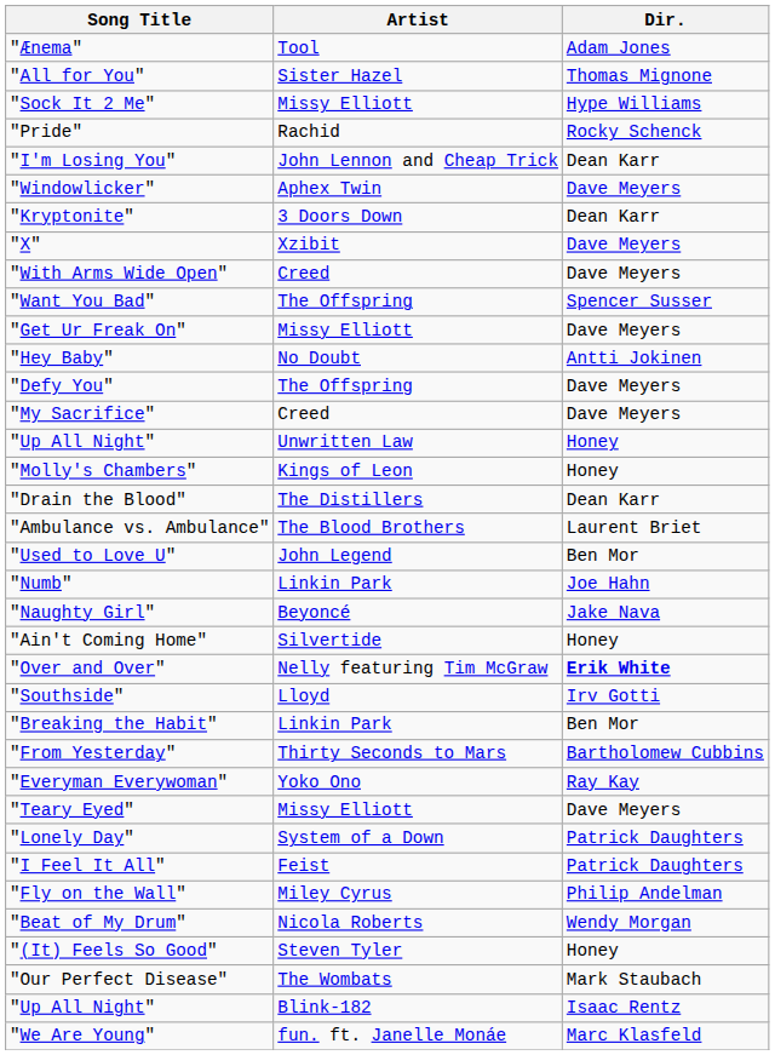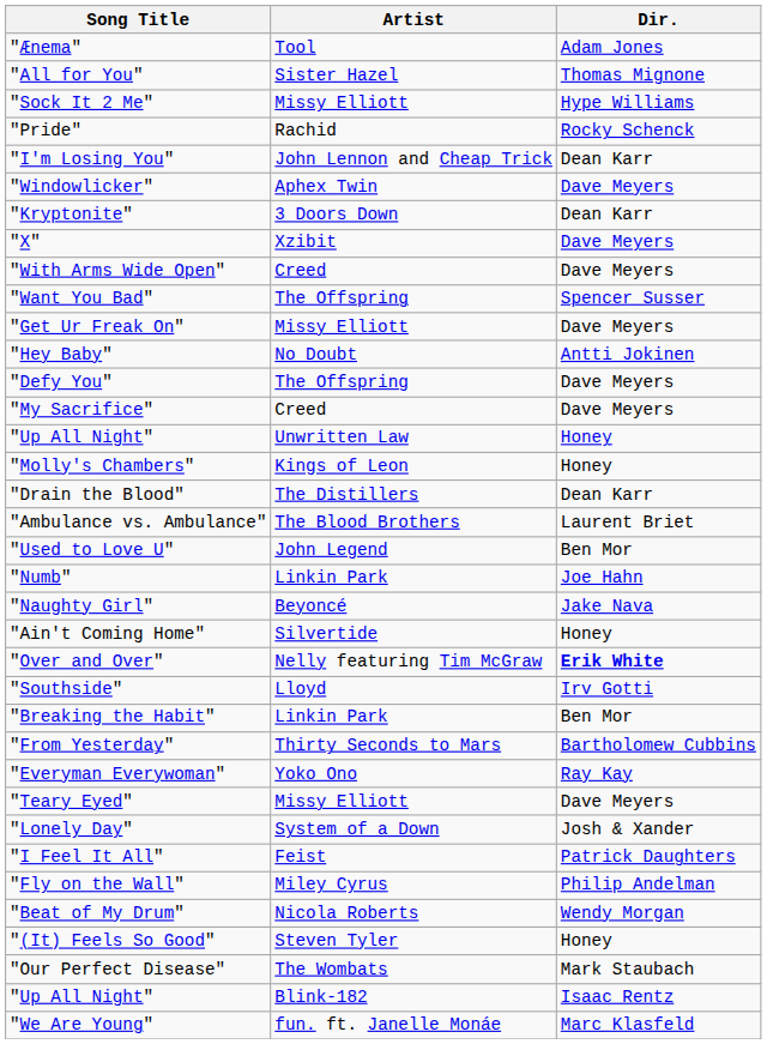 <table class="wikitable sortable">
 <tr>
 <th>Song Title</th>
 <th>Artist</th>
 <th>Dir.</th>
 </tr>
 <tr>
 <td>"<a href='#'>Ænema</a>"</td>
 <td><a href='#'>Tool</a></td>
 <td><a href='#'>Adam Jones</a></td>
 </tr>
 <tr>
 <td>"<a href='#'>All for You</a>"</td>
 <td><a href='#'>Sister Hazel</a></td>
 <td><a href='#'>Thomas Mignone</a></td>
 </tr>
 <tr>
 <td>"<a href='#'>Sock It 2 Me</a>"</td>
 <td><a href='#'>Missy Elliott</a></td>
 <td><a href='#'>Hype Williams</a></td>
 </tr>
 <tr>
 <td>"Pride"</td>
 <td>Rachid</td>
 <td><a href='#'>Rocky Schenck</a></td>
 </tr>
 <tr>
 <td>"<a href='#'>I'm Losing You</a>"</td>
 <td><a href='#'>John Lennon</a> and <a href='#'>Cheap Trick</a></td>
 <td>Dean Karr</td>
 </tr>
 <tr>
 <td>"<a href='#'>Windowlicker</a>"</td>
 <td><a href='#'>Aphex Twin</a></td>
 <td><a href='#'>Dave Meyers</a></td>
 </tr>
 <tr>
 <td>"<a href='#'>Kryptonite</a>"</td>
 <td><a href='#'>3 Doors Down</a></td>
 <td>Dean Karr</td>
 </tr>
 <tr>
 <td>"<a href='#'>X</a>"</td>
 <td><a href='#'>Xzibit</a></td>
 <td><a href='#'>Dave Meyers</a></td>
 </tr>
 <tr>
 <td>"<a href='#'>With Arms Wide Open</a>"</td>
 <td><a href='#'>Creed</a></td>
 <td>Dave Meyers</td>
 </tr>
 <tr>
 <td>"<a href='#'>Want You Bad</a>"</td>
 <td><a href='#'>The Offspring</a></td>
 <td><a href='#'>Spencer Susser</a></td>
 </tr>
 <tr>
 <td>"<a href='#'>Get Ur Freak On</a>"</td>
 <td><a href='#'>Missy Elliott</a></td>
 <td>Dave Meyers</td>
 </tr>
 <tr>
 <td>"<a href='#'>Hey Baby</a>"</td>
 <td><a href='#'>No Doubt</a></td>
 <td><a href='#'>Antti Jokinen</a></td>
 </tr>
 <tr>
 <td>"<a href='#'>Defy You</a>"</td>
 <td><a href='#'>The Offspring</a></td>
 <td>Dave Meyers</td>
 </tr>
 <tr>
 <td>"<a href='#'>My Sacrifice</a>"</td>
 <td>Creed</td>
 <td>Dave Meyers</td>
 </tr>
 <tr>
 <td>"<a href='#'>Up All Night</a>"</td>
 <td><a href='#'>Unwritten Law</a></td>
 <td><a href='#'>Honey</a></td>
 </tr>
 <tr>
 <td>"<a href='#'>Molly's Chambers</a>"</td>
 <td><a href='#'>Kings of Leon</a></td>
 <td>Honey</td>
 </tr>
 <tr>
 <td>"Drain the Blood"</td>
 <td><a href='#'>The Distillers</a></td>
 <td>Dean Karr</td>
 </tr>
 <tr>
 <td>"Ambulance vs. Ambulance"</td>
 <td><a href='#'>The Blood Brothers</a></td>
 <td>Laurent Briet</td>
 </tr>
 <tr>
 <td>"<a href='#'>Used to Love U</a>"</td>
 <td><a href='#'>John Legend</a></td>
 <td>Ben Mor</td>
 </tr>
 <tr>
 <td>"<a href='#'>Numb</a>"</td>
 <td><a href='#'>Linkin Park</a></td>
 <td><a href='#'>Joe Hahn</a></td>
 </tr>
 <tr>
 <td>"<a href='#'>Naughty Girl</a>"</td>
 <td><a href='#'>Beyoncé</a></td>
 <td><a href='#'>Jake Nava</a></td>
 </tr>
 <tr>
 <td>"Ain't Coming Home"</td>
 <td><a href='#'>Silvertide</a></td>
 <td>Honey</td>
 </tr>
 <tr>
 <td>"<a href='#'>Over and Over</a>"</td>
 <td><a href='#'>Nelly</a> featuring <a href='#'>Tim McGraw</a></td>
 <td><strong><a href='#'>Erik White</a></strong></td>
 </tr>
 <tr>
 <td>"<a href='#'>Southside</a>"</td>
 <td><a href='#'>Lloyd</a></td>
 <td><a href='#'>Irv Gotti</a></td>
 </tr>
 <tr>
 <td>"<a href='#'>Breaking the Habit</a>"</td>
 <td><a href='#'>Linkin Park</a></td>
 <td>Ben Mor</td>
 </tr>
 <tr>
 <td>"<a href='#'>From Yesterday</a>"</td>
 <td><a href='#'>Thirty Seconds to Mars</a></td>
 <td><a href='#'>Bartholomew Cubbins</a></td>
 </tr>
 <tr>
 <td>"<a href='#'>Everyman Everywoman</a>"</td>
 <td><a href='#'>Yoko Ono</a></td>
 <td><a href='#'>Ray Kay</a></td>
 </tr>
 <tr>
 <td>"<a href='#'>Teary Eyed</a>"</td>
 <td><a href='#'>Missy Elliott</a></td>
 <td>Dave Meyers</td>
 </tr>
 <tr>
 <td>"<a href='#'>Lonely Day</a>"</td>
 <td><a href='#'>System of a Down</a></td>
-<td><a href='#'>Patrick Daughters</a></td>
+<td>Josh & Xander</td>
 </tr>
 <tr>
 <td>"<a href='#'>I Feel It All</a>"</td>
 <td><a href='#'>Feist</a></td>
 <td><a href='#'>Patrick Daughters</a></td>
 </tr>
 <tr>
 <td>"<a href='#'>Fly on the Wall</a>"</td>
 <td><a href='#'>Miley Cyrus</a></td>
 <td><a href='#'>Philip Andelman</a></td>
 </tr>
 <tr>
 <td>"<a href='#'>Beat of My Drum</a>"</td>
 <td><a href='#'>Nicola Roberts</a></td>
 <td><a href='#'>Wendy Morgan</a></td>
 </tr>
 <tr>
 <td>"<a href='#'>(It) Feels So Good</a>"</td>
 <td><a href='#'>Steven Tyler</a></td>
 <td>Honey</td>
 </tr>
 <tr>
 <td>"Our Perfect Disease"</td>
 <td><a href='#'>The Wombats</a></td>
 <td>Mark Staubach</td>
 </tr>
 <tr>
 <td>"<a href='#'>Up All Night</a>"</td>
 <td><a href='#'>Blink-182</a></td>
 <td><a href='#'>Isaac Rentz</a></td>
 </tr>
 <tr>
 <td>"<a href='#'>We Are Young</a>"</td>
 <td><a href='#'>fun.</a> ft. <a href='#'>Janelle Monáe</a></td>
 <td><a href='#'>Marc Klasfeld</a></td>
 </tr>
 </table>
